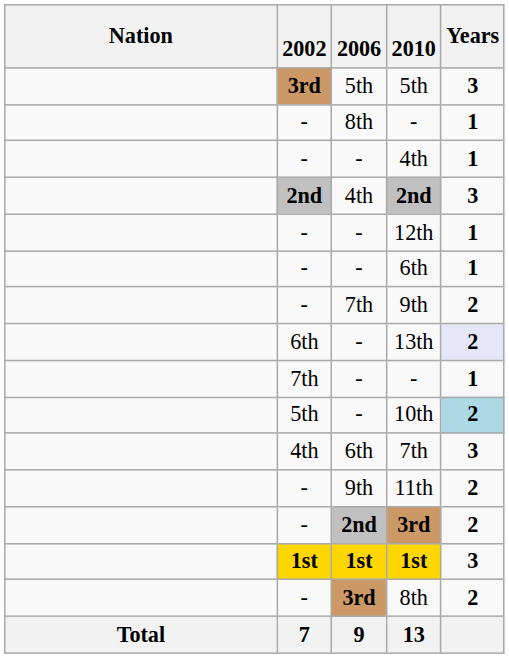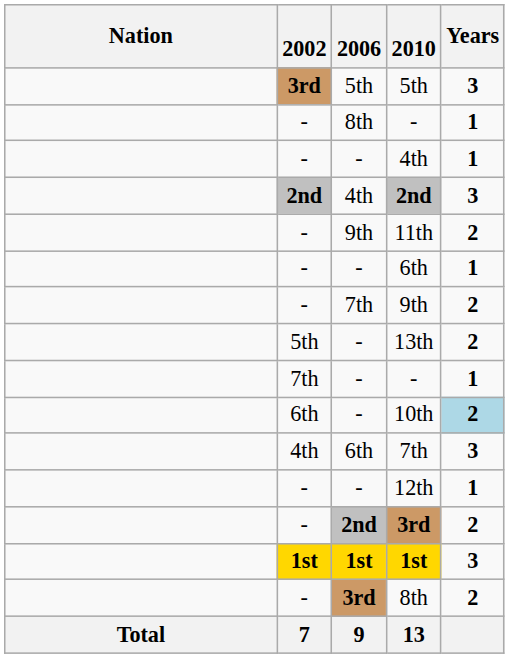 <table class="wikitable" style="text-align:center; font-size:90%">
 <tr>
 <th width=170>Nation</th>
 <th><br>2002</th>
 <th><br>2006</th>
 <th><br>2010</th>
 <th>Years</th>
 </tr>
 <tr>
 <td align=left></td>
 <td bgcolor=#cc9966><strong>3rd</strong></td>
 <td>5th</td>
 <td>5th</td>
 <td><strong>3</strong></td>
 </tr>
 <tr>
 <td align=left></td>
 <td>-</td>
 <td>8th</td>
 <td>-</td>
 <td><strong>1</strong></td>
 </tr>
 <tr>
 <td align=left></td>
 <td>-</td>
 <td>-</td>
 <td>4th</td>
 <td><strong>1</strong></td>
 </tr>
 <tr>
 <td align=left></td>
 <td bgcolor=silver><strong>2nd</strong></td>
 <td>4th</td>
 <td bgcolor=silver><strong>2nd</strong></td>
 <td><strong>3</strong></td>
 </tr>
 <tr>
 <td align=left></td>
 <td>-</td>
-<td>-</td>
-<td>12th</td>
-<td><strong>1</strong></td>
+<td>9th</td>
+<td>11th</td>
+<td><strong>2</strong></td>
 </tr>
 <tr>
 <td align=left></td>
 <td>-</td>
 <td>-</td>
 <td>6th</td>
 <td><strong>1</strong></td>
 </tr>
 <tr>
 <td align=left></td>
 <td>-</td>
 <td>7th</td>
 <td>9th</td>
 <td><strong>2</strong></td>
 </tr>
 <tr>
 <td align=left></td>
-<td>6th</td>
+<td>5th</td>
 <td>-</td>
 <td>13th</td>
-<td style="background: lavender;"><strong>2</strong></td>
+<td><strong>2</strong></td>
 </tr>
 <tr>
 <td align=left></td>
 <td>7th</td>
 <td>-</td>
 <td>-</td>
 <td><strong>1</strong></td>
 </tr>
 <tr>
 <td align=left></td>
-<td>5th</td>
+<td>6th</td>
 <td>-</td>
 <td>10th</td>
 <td style="background: lightblue;"><strong>2</strong></td>
 </tr>
 <tr>
 <td align=left></td>
 <td>4th</td>
 <td>6th</td>
 <td>7th</td>
 <td><strong>3</strong></td>
 </tr>
 <tr>
 <td align=left></td>
 <td>-</td>
-<td>9th</td>
-<td>11th</td>
-<td><strong>2</strong></td>
+<td>-</td>
+<td>12th</td>
+<td><strong>1</strong></td>
 </tr>
 <tr>
 <td align=left></td>
 <td>-</td>
 <td bgcolor=silver><strong>2nd</strong></td>
 <td bgcolor=#cc9966><strong>3rd</strong></td>
 <td><strong>2</strong></td>
 </tr>
 <tr>
 <td align=left></td>
 <td bgcolor=gold><strong>1st</strong></td>
 <td bgcolor=gold><strong>1st</strong></td>
 <td bgcolor=gold><strong>1st</strong></td>
 <td><strong>3</strong></td>
 </tr>
 <tr>
 <td align=left></td>
 <td>-</td>
 <td bgcolor=#cc9966><strong>3rd</strong></td>
 <td>8th</td>
 <td><strong>2</strong></td>
 </tr>
 <tr>
 <th>Total</th>
 <th>7</th>
 <th>9</th>
 <th>13</th>
 <th></th>
 </tr>
 </table>
